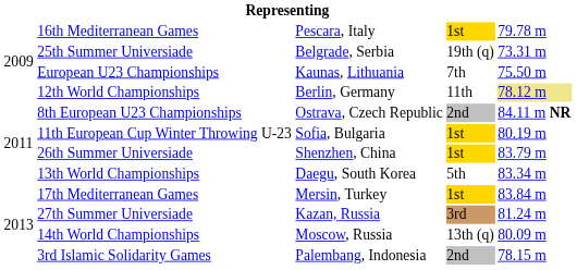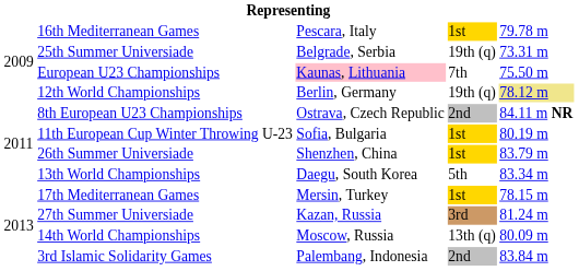 <table>
 <tr>
 <th colspan="5">Representing </th>
 </tr>
 <tr>
 <td rowspan=4>2009</td>
 <td><a href='#'>16th Mediterranean Games</a></td>
 <td><a href='#'>Pescara</a>, Italy</td>
 <td bgcolor=gold>1st</td>
 <td><a href='#'>79.78 m</a></td>
 </tr>
 <tr>
 <td><a href='#'>25th Summer Universiade</a></td>
 <td><a href='#'>Belgrade</a>, Serbia</td>
 <td>19th (q)</td>
 <td><a href='#'>73.31 m</a></td>
 </tr>
 <tr>
 <td><a href='#'>European U23 Championships</a></td>
-<td><a href='#'>Kaunas</a>, <a href='#'>Lithuania</a></td>
+<td style="background: pink;"><a href='#'>Kaunas</a>, <a href='#'>Lithuania</a></td>
 <td>7th</td>
 <td><a href='#'>75.50 m</a></td>
 </tr>
 <tr>
 <td><a href='#'>12th World Championships</a></td>
 <td><a href='#'>Berlin</a>, Germany</td>
-<td>11th</td>
+<td>19th (q)</td>
 <td style="background: khaki;"><a href='#'>78.12 m</a></td>
 </tr>
 <tr>
 <td rowspan=4>2011</td>
 <td><a href='#'>8th European U23 Championships</a></td>
 <td><a href='#'>Ostrava</a>, Czech Republic</td>
 <td bgcolor=silver>2nd</td>
 <td><a href='#'>84.11 m</a> <strong>NR</strong></td>
 </tr>
 <tr>
 <td><a href='#'>11th European Cup Winter Throwing</a> U-23</td>
 <td><a href='#'>Sofia</a>, Bulgaria</td>
 <td bgcolor=gold>1st</td>
 <td><a href='#'>80.19 m</a></td>
 </tr>
 <tr>
 <td><a href='#'>26th Summer Universiade</a></td>
 <td><a href='#'>Shenzhen</a>, China</td>
 <td bgcolor=gold>1st</td>
 <td><a href='#'>83.79 m</a></td>
 </tr>
 <tr>
 <td><a href='#'>13th World Championships</a></td>
 <td><a href='#'>Daegu</a>, South Korea</td>
 <td>5th</td>
 <td><a href='#'>83.34 m</a></td>
 </tr>
 <tr>
 <td rowspan=4>2013</td>
 <td><a href='#'>17th Mediterranean Games</a></td>
 <td><a href='#'>Mersin</a>, Turkey</td>
 <td bgcolor=gold>1st</td>
-<td><a href='#'>83.84 m</a></td>
+<td><a href='#'>78.15 m</a></td>
 </tr>
 <tr>
 <td><a href='#'>27th Summer Universiade</a></td>
 <td><a href='#'>Kazan, Russia</a></td>
 <td bgcolor=cc9966>3rd</td>
 <td><a href='#'>81.24 m</a></td>
 </tr>
 <tr>
 <td><a href='#'>14th World Championships</a></td>
 <td><a href='#'>Moscow</a>, Russia</td>
 <td>13th (q)</td>
 <td><a href='#'>80.09 m</a></td>
 </tr>
 <tr>
 <td><a href='#'>3rd Islamic Solidarity Games</a></td>
 <td><a href='#'>Palembang</a>, Indonesia</td>
 <td bgcolor=silver>2nd</td>
-<td><a href='#'>78.15 m</a></td>
+<td><a href='#'>83.84 m</a></td>
 </tr>
 </table>
